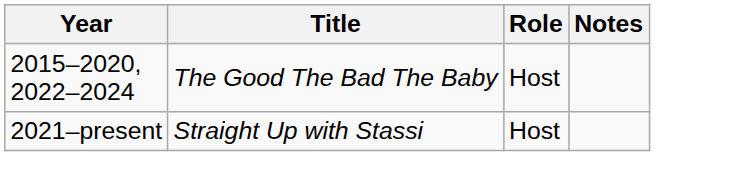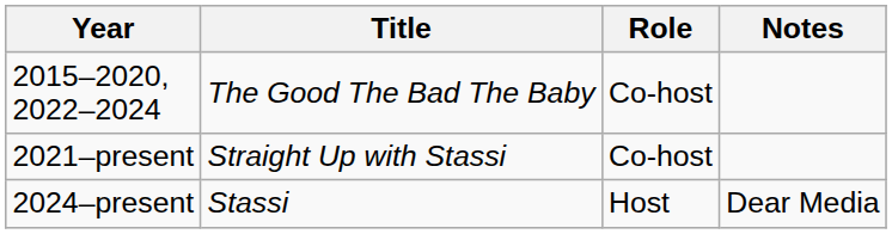 <table class="wikitable">
 <tr>
 <th>Year</th>
 <th>Title</th>
 <th>Role</th>
 <th>Notes</th>
 </tr>
 <tr>
 <td>2015–2020,<br>2022–2024</td>
 <td><em>The Good The Bad The Baby</em></td>
-<td>Host</td>
+<td>Co-host</td>
 <td></td>
 </tr>
 <tr>
 <td>2021–present</td>
 <td><em>Straight Up with Stassi</em></td>
-<td>Host</td>
+<td>Co-host</td>
 <td></td>
 </tr>
+<tr>
+<td>2024–present</td>
+<td><em>Stassi</em></td>
+<td>Host</td>
+<td>Dear Media</td>
+</tr>
 </table>
